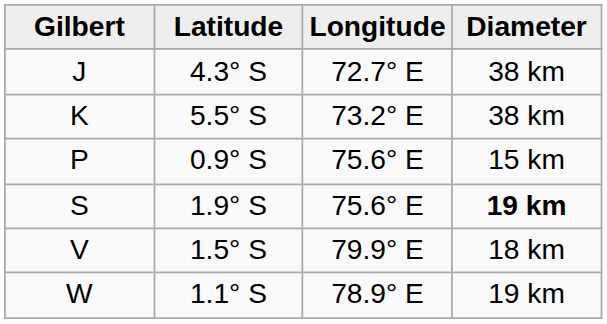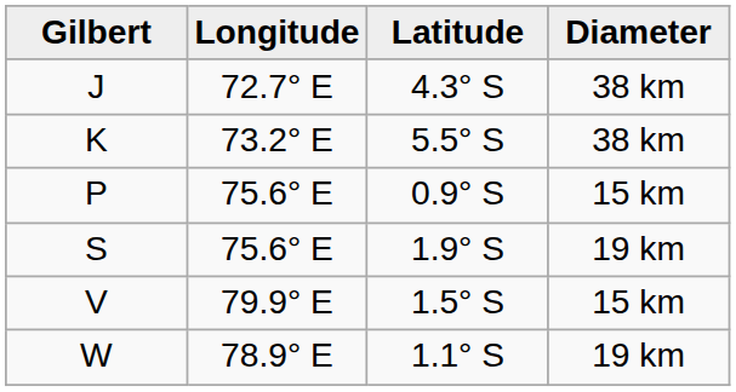 <table class="wikitable">
 <tr>
 <th width="25%" style="background:#eeeeee;">Gilbert</th>
+<th width="25%" style="background:#eeeeee;">Longitude</th>
 <th width="25%" style="background:#eeeeee;">Latitude</th>
-<th width="25%" style="background:#eeeeee;">Longitude</th>
 <th width="25%" style="background:#eeeeee;">Diameter</th>
 </tr>
 <tr>
 <td align="center">J</td>
+<td align="center">72.7° E</td>
 <td align="center">4.3° S</td>
-<td align="center">72.7° E</td>
 <td align="center">38 km</td>
 </tr>
 <tr>
 <td align="center">K</td>
+<td align="center">73.2° E</td>
 <td align="center">5.5° S</td>
-<td align="center">73.2° E</td>
 <td align="center">38 km</td>
 </tr>
 <tr>
 <td align="center">P</td>
+<td align="center">75.6° E</td>
 <td align="center">0.9° S</td>
-<td align="center">75.6° E</td>
 <td align="center">15 km</td>
 </tr>
 <tr>
 <td align="center">S</td>
+<td align="center">75.6° E</td>
 <td align="center">1.9° S</td>
-<td align="center">75.6° E</td>
-<td align="center"><strong>19 km</strong></td>
+<td align="center">19 km</td>
 </tr>
 <tr>
 <td align="center">V</td>
+<td align="center">79.9° E</td>
 <td align="center">1.5° S</td>
-<td align="center">79.9° E</td>
-<td align="center">18 km</td>
+<td align="center">15 km</td>
 </tr>
 <tr>
 <td align="center">W</td>
+<td align="center">78.9° E</td>
 <td align="center">1.1° S</td>
-<td align="center">78.9° E</td>
 <td align="center">19 km</td>
 </tr>
 </table>
